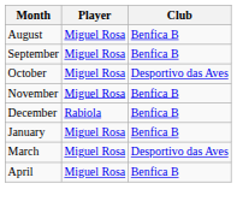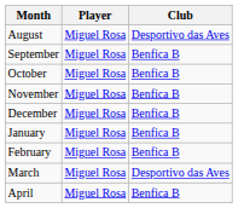 <table class="wikitable" style="font-size:95%">
 <tr>
 <th>Month</th>
 <th>Player</th>
 <th>Club</th>
 </tr>
 <tr>
 <td>August </td>
 <td> <a href='#'>Miguel Rosa</a></td>
-<td><a href='#'>Benfica B</a></td>
+<td><a href='#'>Desportivo das Aves</a></td>
 </tr>
 <tr>
 <td>September</td>
 <td> <a href='#'>Miguel Rosa</a></td>
 <td><a href='#'>Benfica B</a></td>
 </tr>
 <tr>
 <td>October</td>
 <td> <a href='#'>Miguel Rosa</a></td>
-<td><a href='#'>Desportivo das Aves</a></td>
+<td><a href='#'>Benfica B</a></td>
 </tr>
 <tr>
 <td>November</td>
 <td> <a href='#'>Miguel Rosa</a></td>
 <td><a href='#'>Benfica B</a></td>
 </tr>
 <tr>
 <td>December</td>
-<td> <a href='#'>Rabiola</a></td>
+<td> <a href='#'>Miguel Rosa</a></td>
 <td><a href='#'>Benfica B</a></td>
 </tr>
 <tr>
 <td>January</td>
+<td> <a href='#'>Miguel Rosa</a></td>
+<td><a href='#'>Benfica B</a></td>
+</tr>
+<tr>
+<td>February</td>
 <td> <a href='#'>Miguel Rosa</a></td>
 <td><a href='#'>Benfica B</a></td>
 </tr>
 <tr>
 <td>March</td>
 <td> <a href='#'>Miguel Rosa</a></td>
 <td><a href='#'>Desportivo das Aves</a></td>
 </tr>
 <tr>
 <td>April</td>
 <td> <a href='#'>Miguel Rosa</a></td>
 <td><a href='#'>Benfica B</a></td>
 </tr>
 </table>
